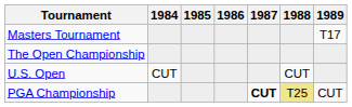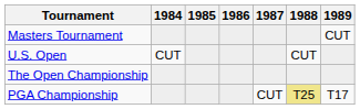 <table class="wikitable" style="font-size:95%;text-align:center;">
 <tr>
 <th>Tournament</th>
 <th>1984</th>
 <th>1985</th>
 <th>1986</th>
 <th>1987</th>
 <th>1988</th>
 <th>1989</th>
 </tr>
 <tr>
 <td align=left><a href='#'>Masters Tournament</a></td>
 <td style="background:#eeeeee;"></td>
 <td style="background:#eeeeee;"></td>
 <td style="background:#eeeeee;"></td>
 <td style="background:#eeeeee;"></td>
 <td style="background:#eeeeee;"></td>
-<td>T17</td>
+<td>CUT</td>
+</tr>
+<tr>
+<td align=left><a href='#'>U.S. Open</a></td>
+<td>CUT</td>
+<td style="background:#eeeeee;"></td>
+<td style="background:#eeeeee;"></td>
+<td style="background:#eeeeee;"></td>
+<td>CUT</td>
+<td style="background:#eeeeee;"></td>
 </tr>
 <tr>
 <td align=left><a href='#'>The Open Championship</a></td>
 <td style="background:#eeeeee;"></td>
 <td style="background:#eeeeee;"></td>
 <td style="background:#eeeeee;"></td>
 <td style="background:#eeeeee;"></td>
 <td style="background:#eeeeee;"></td>
 <td style="background:#eeeeee;"></td>
 </tr>
 <tr>
-<td align=left><a href='#'>U.S. Open</a></td>
-<td>CUT</td>
+<td align=left><a href='#'>PGA Championship</a></td>
 <td style="background:#eeeeee;"></td>
 <td style="background:#eeeeee;"></td>
 <td style="background:#eeeeee;"></td>
 <td>CUT</td>
-<td style="background:#eeeeee;"></td>
-</tr>
-<tr>
-<td align=left><a href='#'>PGA Championship</a></td>
-<td style="background:#eeeeee;"></td>
-<td style="background:#eeeeee;"></td>
-<td style="background:#eeeeee;"></td>
-<td><strong>CUT</strong></td>
 <td style="background: khaki;">T25</td>
-<td>CUT</td>
+<td>T17</td>
 </tr>
 </table>
